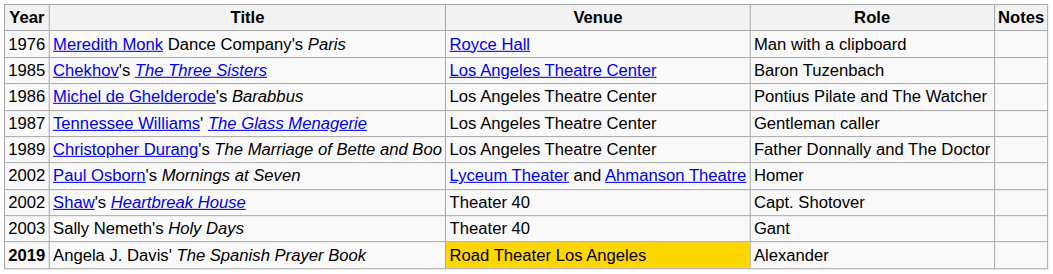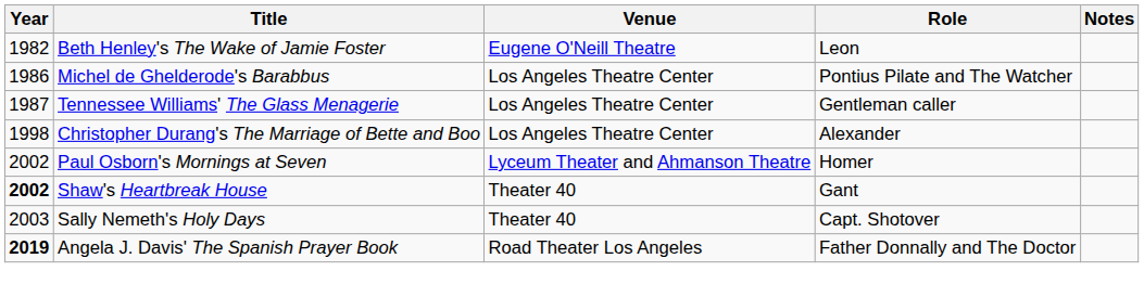 <table class="wikitable sortable">
 <tr>
 <th>Year</th>
 <th>Title</th>
 <th>Venue</th>
 <th>Role</th>
 <th class="unsortable">Notes</th>
 </tr>
 <tr>
-<td>1976</td>
-<td><a href='#'>Meredith Monk</a> Dance Company's <em>Paris</em></td>
-<td><a href='#'>Royce Hall</a></td>
-<td>Man with a clipboard</td>
-<td></td>
-</tr>
-<tr>
-<td>1985</td>
-<td><a href='#'>Chekhov</a>'s <em><a href='#'>The Three Sisters</a></em></td>
-<td><a href='#'>Los Angeles Theatre Center</a></td>
-<td>Baron Tuzenbach</td>
+<td>1982</td>
+<td><a href='#'>Beth Henley</a>'s <em>The Wake of Jamie Foster</em></td>
+<td><a href='#'>Eugene O'Neill Theatre</a></td>
+<td>Leon</td>
 <td></td>
 </tr>
 <tr>
 <td>1986</td>
 <td><a href='#'>Michel de Ghelderode</a>'s <em>Barabbus</em></td>
 <td>Los Angeles Theatre Center</td>
 <td>Pontius Pilate and The Watcher</td>
 <td></td>
 </tr>
 <tr>
 <td>1987</td>
 <td><a href='#'>Tennessee Williams</a>' <em><a href='#'>The Glass Menagerie</a></em></td>
 <td>Los Angeles Theatre Center</td>
 <td>Gentleman caller</td>
 <td></td>
 </tr>
 <tr>
-<td>1989</td>
+<td>1998</td>
 <td><a href='#'>Christopher Durang</a>'s <em>The Marriage of Bette and Boo</em></td>
 <td>Los Angeles Theatre Center</td>
-<td>Father Donnally and The Doctor</td>
+<td>Alexander</td>
 <td></td>
 </tr>
 <tr>
 <td>2002</td>
 <td><a href='#'>Paul Osborn</a>'s <em>Mornings at Seven</em></td>
 <td><a href='#'>Lyceum Theater</a> and <a href='#'>Ahmanson Theatre</a></td>
 <td>Homer</td>
 <td></td>
 </tr>
 <tr>
-<td>2002</td>
+<td><strong>2002</strong></td>
 <td><a href='#'>Shaw</a>'s <em><a href='#'>Heartbreak House</a></em></td>
 <td>Theater 40</td>
-<td>Capt. Shotover</td>
+<td>Gant</td>
 <td></td>
 </tr>
 <tr>
 <td>2003</td>
 <td>Sally Nemeth's <em>Holy Days</em></td>
 <td>Theater 40</td>
-<td>Gant</td>
+<td>Capt. Shotover</td>
 <td></td>
 </tr>
 <tr>
 <td><strong>2019</strong></td>
 <td>Angela J. Davis' <em>The Spanish Prayer Book</em></td>
-<td style="background: gold;">Road Theater Los Angeles</td>
-<td>Alexander</td>
+<td>Road Theater Los Angeles</td>
+<td>Father Donnally and The Doctor</td>
 <td></td>
 </tr>
 </table>
